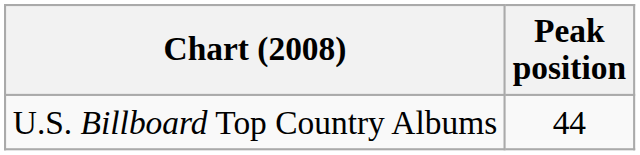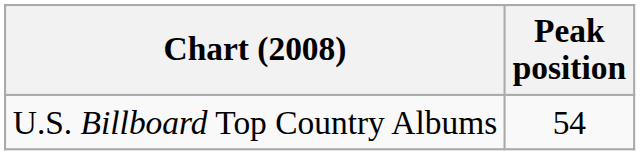 <table class="wikitable">
 <tr>
 <th>Chart (2008)</th>
 <th>Peak<br>position</th>
 </tr>
 <tr>
 <td>U.S. <em>Billboard</em> Top Country Albums</td>
-<td align="center">44</td>
+<td align="center">54</td>
 </tr>
 </table>
